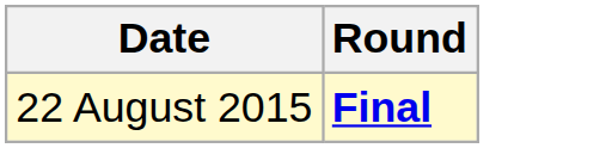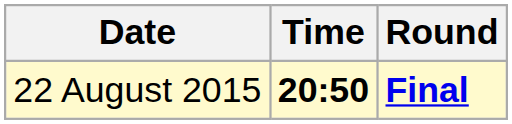 <table class="wikitable">
 <tr>
 <th>Date</th>
+<th>Time</th>
 <th>Round</th>
 </tr>
 <tr style=background:lemonchiffon>
 <td>22 August 2015</td>
+<td><strong>20:50</strong></td>
 <td><strong><a href='#'>Final</a></strong></td>
 </tr>
 </table>
